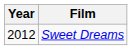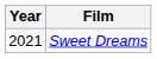 <table class="wikitable">
 <tr>
 <th>Year</th>
 <th>Film</th>
 </tr>
 <tr>
-<td>2012</td>
+<td>2021</td>
 <td><em><a href='#'>Sweet Dreams</a></em></td>
 </tr>
 </table>
